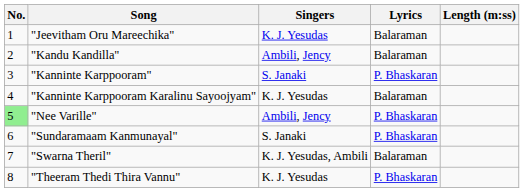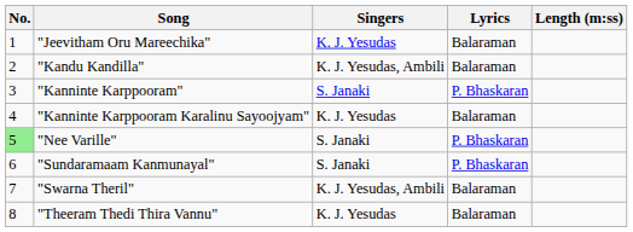 <table class="wikitable" style="font-size:95%;">
 <tr>
 <th>No.</th>
 <th>Song</th>
 <th>Singers</th>
 <th>Lyrics</th>
 <th>Length (m:ss)</th>
 </tr>
 <tr>
 <td>1</td>
 <td>"Jeevitham Oru Mareechika"</td>
 <td><a href='#'>K. J. Yesudas</a></td>
 <td>Balaraman</td>
 <td></td>
 </tr>
 <tr>
 <td>2</td>
 <td>"Kandu Kandilla"</td>
-<td><a href='#'>Ambili</a>, <a href='#'>Jency</a></td>
+<td>K. J. Yesudas, Ambili</td>
 <td>Balaraman</td>
 <td></td>
 </tr>
 <tr>
 <td>3</td>
 <td>"Kanninte Karppooram"</td>
 <td><a href='#'>S. Janaki</a></td>
 <td><a href='#'>P. Bhaskaran</a></td>
 <td></td>
 </tr>
 <tr>
 <td>4</td>
 <td>"Kanninte Karppooram Karalinu Sayoojyam"</td>
 <td>K. J. Yesudas</td>
 <td>Balaraman</td>
 <td></td>
 </tr>
 <tr>
 <td style="background: lightgreen;">5</td>
 <td>"Nee Varille"</td>
-<td><a href='#'>Ambili</a>, <a href='#'>Jency</a></td>
+<td>S. Janaki</td>
 <td><a href='#'>P. Bhaskaran</a></td>
 <td></td>
 </tr>
 <tr>
 <td>6</td>
 <td>"Sundaramaam Kanmunayal"</td>
 <td>S. Janaki</td>
 <td><a href='#'>P. Bhaskaran</a></td>
 <td></td>
 </tr>
 <tr>
 <td>7</td>
 <td>"Swarna Theril"</td>
 <td>K. J. Yesudas, Ambili</td>
 <td>Balaraman</td>
 <td></td>
 </tr>
 <tr>
 <td>8</td>
 <td>"Theeram Thedi Thira Vannu"</td>
 <td>K. J. Yesudas</td>
-<td><a href='#'>P. Bhaskaran</a></td>
+<td>Balaraman</td>
 <td></td>
 </tr>
 </table>
